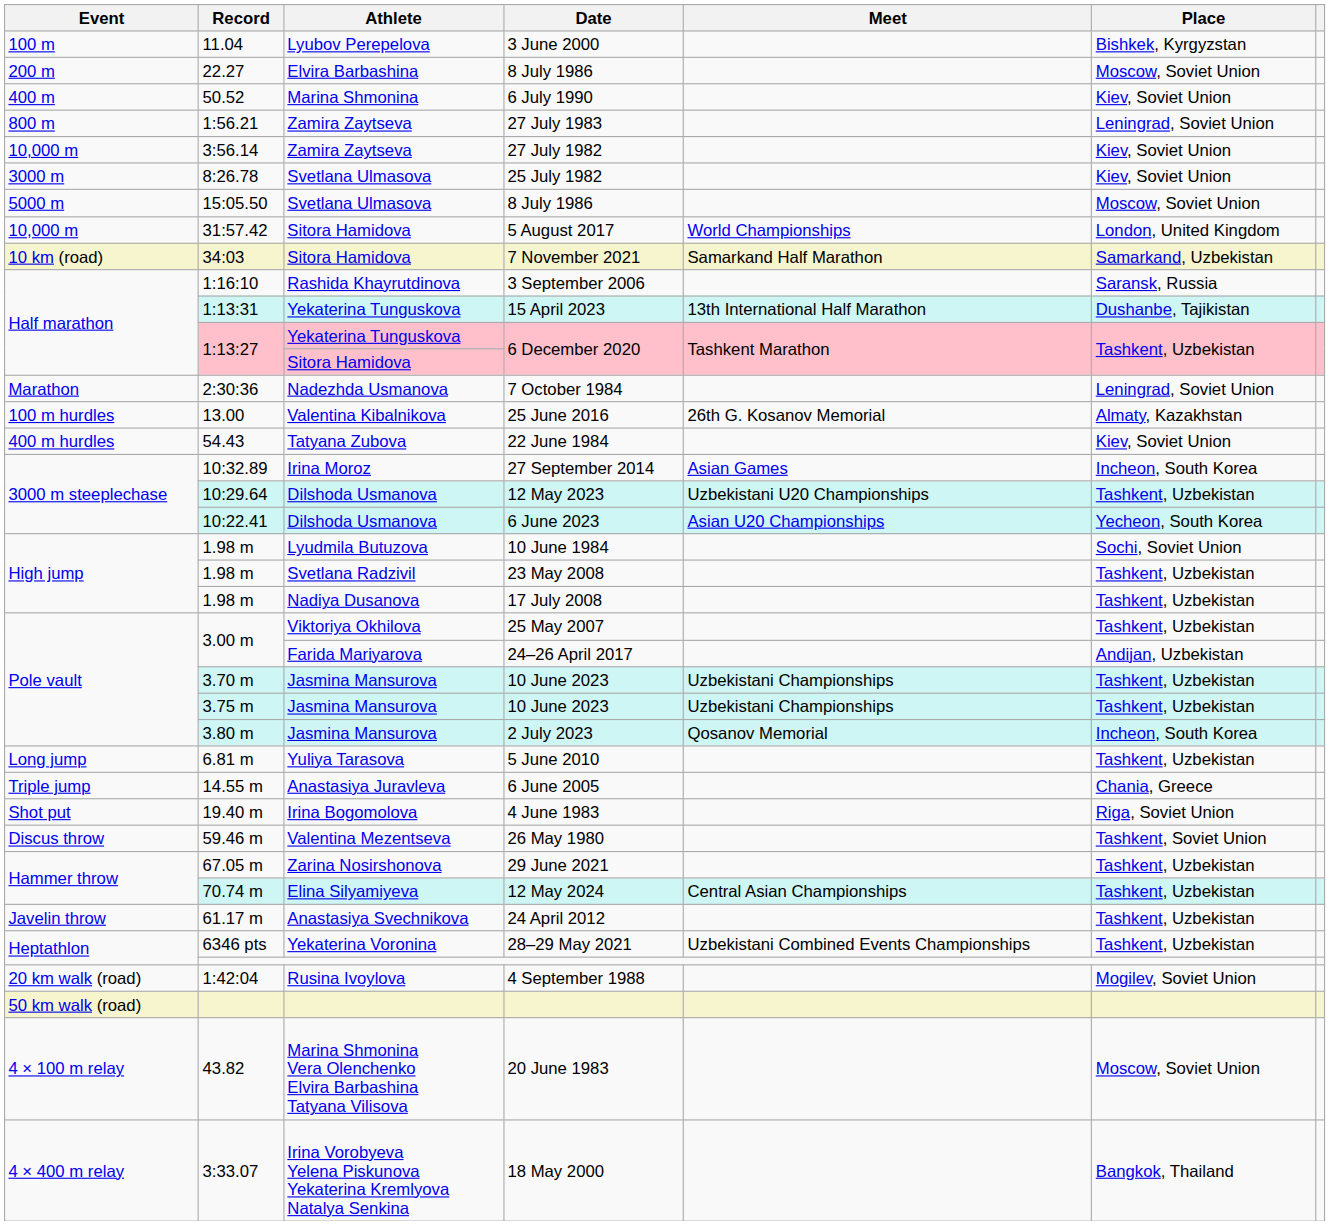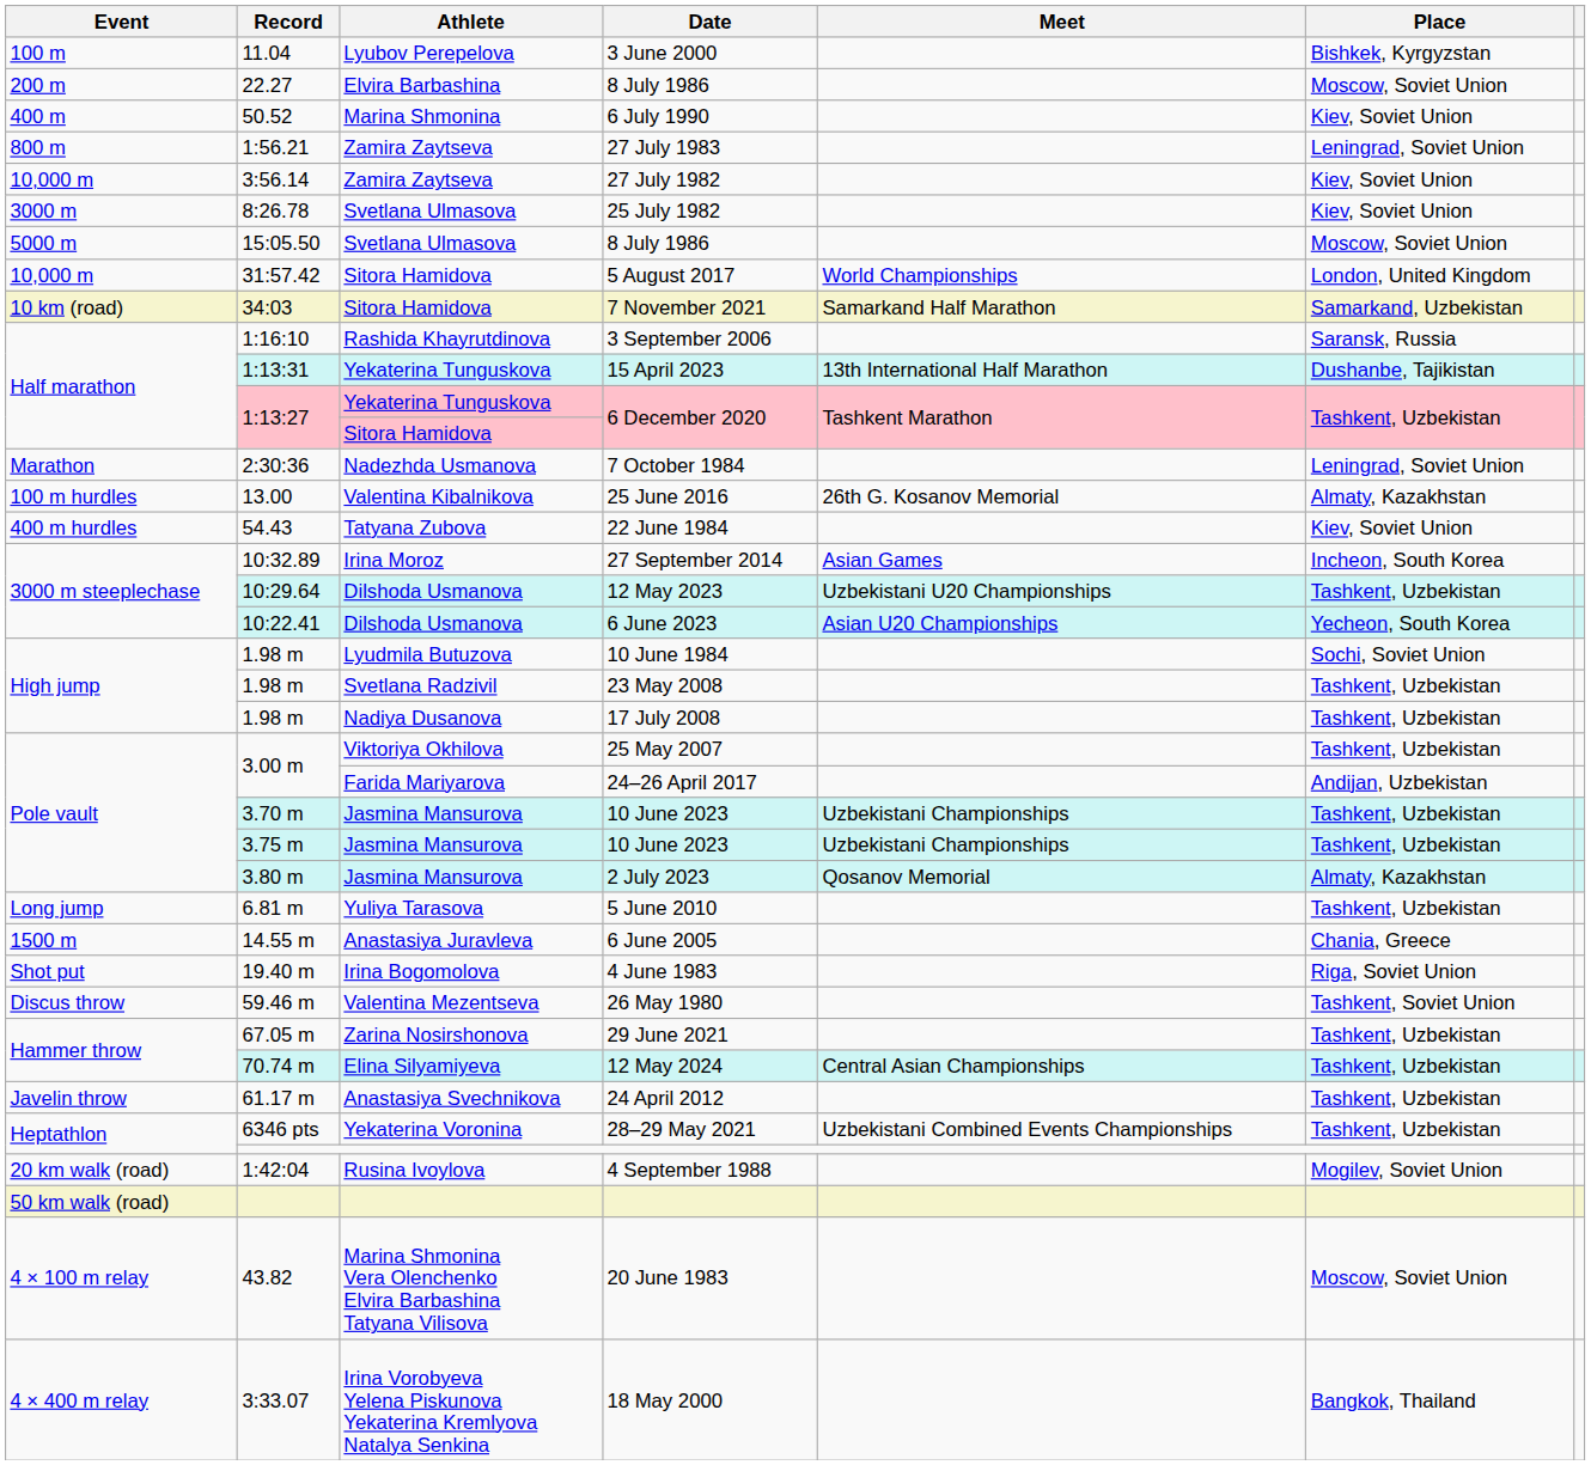 <table class="wikitable" style="font-size:95%; width: 95%;">
 <tr>
 <th>Event</th>
 <th>Record</th>
 <th>Athlete</th>
 <th>Date</th>
 <th>Meet</th>
 <th>Place</th>
 <th></th>
 </tr>
 <tr>
 <td><a href='#'>100 m</a></td>
 <td>11.04 </td>
 <td><a href='#'>Lyubov Perepelova</a></td>
 <td>3 June 2000</td>
 <td></td>
 <td><a href='#'>Bishkek</a>, Kyrgyzstan</td>
 <td></td>
 </tr>
 <tr>
 <td><a href='#'>200 m</a></td>
 <td>22.27</td>
 <td><a href='#'>Elvira Barbashina</a></td>
 <td>8 July 1986</td>
 <td></td>
 <td><a href='#'>Moscow</a>, Soviet Union</td>
 <td></td>
 </tr>
 <tr>
 <td><a href='#'>400 m</a></td>
 <td>50.52</td>
 <td><a href='#'>Marina Shmonina</a></td>
 <td>6 July 1990</td>
 <td></td>
 <td><a href='#'>Kiev</a>, Soviet Union</td>
 <td></td>
 </tr>
 <tr>
 <td><a href='#'>800 m</a></td>
 <td>1:56.21</td>
 <td><a href='#'>Zamira Zaytseva</a></td>
 <td>27 July 1983</td>
 <td></td>
 <td><a href='#'>Leningrad</a>, Soviet Union</td>
 <td></td>
 </tr>
 <tr>
 <td><a href='#'>10,000 m</a></td>
 <td>3:56.14</td>
 <td><a href='#'>Zamira Zaytseva</a></td>
 <td>27 July 1982</td>
 <td></td>
 <td><a href='#'>Kiev</a>, Soviet Union</td>
 <td></td>
 </tr>
 <tr>
 <td><a href='#'>3000 m</a></td>
 <td>8:26.78</td>
 <td><a href='#'>Svetlana Ulmasova</a></td>
 <td>25 July 1982</td>
 <td></td>
 <td><a href='#'>Kiev</a>, Soviet Union</td>
 <td></td>
 </tr>
 <tr>
 <td><a href='#'>5000 m</a></td>
 <td>15:05.50</td>
 <td><a href='#'>Svetlana Ulmasova</a></td>
 <td>8 July 1986</td>
 <td></td>
 <td><a href='#'>Moscow</a>, Soviet Union</td>
 <td></td>
 </tr>
 <tr>
 <td><a href='#'>10,000 m</a></td>
 <td>31:57.42</td>
 <td><a href='#'>Sitora Hamidova</a></td>
 <td>5 August 2017</td>
 <td><a href='#'>World Championships</a></td>
 <td><a href='#'>London</a>, United Kingdom</td>
 <td></td>
 </tr>
 <tr style="background:#f6F5CE;">
 <td><a href='#'>10 km</a> (road)</td>
 <td>34:03</td>
 <td><a href='#'>Sitora Hamidova</a></td>
 <td>7 November 2021</td>
 <td>Samarkand Half Marathon</td>
 <td><a href='#'>Samarkand</a>, Uzbekistan</td>
 <td></td>
 </tr>
 <tr>
 <td rowspan=4><a href='#'>Half marathon</a></td>
 <td>1:16:10</td>
 <td><a href='#'>Rashida Khayrutdinova</a></td>
 <td>3 September 2006</td>
 <td></td>
 <td><a href='#'>Saransk</a>, Russia</td>
 <td></td>
 </tr>
 <tr bgcolor="#CEF6F5">
 <td>1:13:31</td>
 <td><a href='#'>Yekaterina Tunguskova</a></td>
 <td>15 April 2023</td>
 <td>13th International Half Marathon</td>
 <td><a href='#'>Dushanbe</a>, Tajikistan</td>
 <td></td>
 </tr>
 <tr style="background:pink">
 <td rowspan=2>1:13:27</td>
 <td><a href='#'>Yekaterina Tunguskova</a></td>
 <td rowspan=2>6 December 2020</td>
 <td rowspan=2>Tashkent Marathon</td>
 <td rowspan=2><a href='#'>Tashkent</a>, Uzbekistan</td>
 <td rowspan=2></td>
 </tr>
 <tr style="background:pink">
 <td><a href='#'>Sitora Hamidova</a></td>
 </tr>
 <tr>
 <td><a href='#'>Marathon</a></td>
 <td>2:30:36</td>
 <td><a href='#'>Nadezhda Usmanova</a></td>
 <td>7 October 1984</td>
 <td></td>
 <td><a href='#'>Leningrad</a>, Soviet Union</td>
 <td></td>
 </tr>
 <tr>
 <td><a href='#'>100 m hurdles</a></td>
 <td>13.00 </td>
 <td><a href='#'>Valentina Kibalnikova</a></td>
 <td>25 June 2016</td>
 <td>26th G. Kosanov Memorial</td>
 <td><a href='#'>Almaty</a>, Kazakhstan</td>
 <td></td>
 </tr>
 <tr>
 <td><a href='#'>400 m hurdles</a></td>
 <td>54.43</td>
 <td><a href='#'>Tatyana Zubova</a></td>
 <td>22 June 1984</td>
 <td></td>
 <td><a href='#'>Kiev</a>, Soviet Union</td>
 <td></td>
 </tr>
 <tr>
 <td rowspan=3><a href='#'>3000 m steeplechase</a></td>
 <td>10:32.89</td>
 <td><a href='#'>Irina Moroz</a></td>
 <td>27 September 2014</td>
 <td><a href='#'>Asian Games</a></td>
 <td><a href='#'>Incheon</a>, South Korea</td>
 <td></td>
 </tr>
 <tr bgcolor=#CEF6F5>
 <td>10:29.64</td>
 <td><a href='#'>Dilshoda Usmanova</a></td>
 <td>12 May 2023</td>
 <td>Uzbekistani U20 Championships</td>
 <td><a href='#'>Tashkent</a>, Uzbekistan</td>
 <td></td>
 </tr>
 <tr bgcolor="#CEF6F5">
 <td>10:22.41</td>
 <td><a href='#'>Dilshoda Usmanova</a></td>
 <td>6 June 2023</td>
 <td><a href='#'>Asian U20 Championships</a></td>
 <td><a href='#'>Yecheon</a>, South Korea</td>
 <td></td>
 </tr>
 <tr>
 <td rowspan=3><a href='#'>High jump</a></td>
 <td>1.98 m</td>
 <td><a href='#'>Lyudmila Butuzova</a></td>
 <td>10 June 1984</td>
 <td></td>
 <td><a href='#'>Sochi</a>, Soviet Union</td>
 <td></td>
 </tr>
 <tr>
 <td>1.98 m</td>
 <td><a href='#'>Svetlana Radzivil</a></td>
 <td>23 May 2008</td>
 <td></td>
 <td><a href='#'>Tashkent</a>, Uzbekistan</td>
 <td></td>
 </tr>
 <tr>
 <td>1.98 m</td>
 <td><a href='#'>Nadiya Dusanova</a></td>
 <td>17 July 2008</td>
 <td></td>
 <td><a href='#'>Tashkent</a>, Uzbekistan</td>
 <td></td>
 </tr>
 <tr>
 <td rowspan=5><a href='#'>Pole vault</a></td>
 <td rowspan=2>3.00 m</td>
 <td><a href='#'>Viktoriya Okhilova</a></td>
 <td>25 May 2007</td>
 <td></td>
 <td><a href='#'>Tashkent</a>, Uzbekistan</td>
 <td></td>
 </tr>
 <tr>
 <td><a href='#'>Farida Mariyarova</a></td>
 <td>24–26 April 2017</td>
 <td></td>
 <td><a href='#'>Andijan</a>, Uzbekistan</td>
 <td></td>
 </tr>
 <tr bgcolor="#CEF6F5">
 <td>3.70 m</td>
 <td><a href='#'>Jasmina Mansurova</a></td>
 <td>10 June 2023</td>
 <td>Uzbekistani Championships</td>
 <td><a href='#'>Tashkent</a>, Uzbekistan</td>
 <td></td>
 </tr>
 <tr bgcolor="#CEF6F5">
 <td>3.75 m</td>
 <td><a href='#'>Jasmina Mansurova</a></td>
 <td>10 June 2023</td>
 <td>Uzbekistani Championships</td>
 <td><a href='#'>Tashkent</a>, Uzbekistan</td>
 <td></td>
 </tr>
 <tr bgcolor="#CEF6F5">
 <td>3.80 m</td>
 <td><a href='#'>Jasmina Mansurova</a></td>
 <td>2 July 2023</td>
 <td>Qosanov Memorial</td>
-<td><a href='#'>Incheon</a>, South Korea</td>
+<td><a href='#'>Almaty</a>, Kazakhstan</td>
 <td></td>
 </tr>
 <tr>
 <td><a href='#'>Long jump</a></td>
 <td>6.81 m </td>
 <td><a href='#'>Yuliya Tarasova</a></td>
 <td>5 June 2010</td>
 <td></td>
 <td><a href='#'>Tashkent</a>, Uzbekistan</td>
 <td></td>
 </tr>
 <tr>
-<td><a href='#'>Triple jump</a></td>
+<td><a href='#'>1500 m</a></td>
 <td>14.55 m </td>
 <td><a href='#'>Anastasiya Juravleva</a></td>
 <td>6 June 2005</td>
 <td></td>
 <td><a href='#'>Chania</a>, Greece</td>
 <td></td>
 </tr>
 <tr>
 <td><a href='#'>Shot put</a></td>
 <td>19.40 m</td>
 <td><a href='#'>Irina Bogomolova</a></td>
 <td>4 June 1983</td>
 <td></td>
 <td><a href='#'>Riga</a>, Soviet Union</td>
 <td></td>
 </tr>
 <tr>
 <td><a href='#'>Discus throw</a></td>
 <td>59.46 m</td>
 <td><a href='#'>Valentina Mezentseva</a></td>
 <td>26 May 1980</td>
 <td></td>
 <td><a href='#'>Tashkent</a>, Soviet Union</td>
 <td></td>
 </tr>
 <tr>
 <td rowspan=2><a href='#'>Hammer throw</a></td>
 <td>67.05 m</td>
 <td><a href='#'>Zarina Nosirshonova</a></td>
 <td>29 June 2021</td>
 <td></td>
 <td><a href='#'>Tashkent</a>, Uzbekistan</td>
 <td></td>
 </tr>
 <tr bgcolor="#CEF6F5">
 <td>70.74 m</td>
 <td><a href='#'>Elina Silyamiyeva</a></td>
 <td>12 May 2024</td>
 <td>Central Asian Championships</td>
 <td><a href='#'>Tashkent</a>, Uzbekistan</td>
 <td></td>
 </tr>
 <tr>
 <td><a href='#'>Javelin throw</a></td>
 <td>61.17 m</td>
 <td><a href='#'>Anastasiya Svechnikova</a></td>
 <td>24 April 2012</td>
 <td></td>
 <td><a href='#'>Tashkent</a>, Uzbekistan</td>
 <td></td>
 </tr>
 <tr>
 <td rowspan=2><a href='#'>Heptathlon</a></td>
 <td>6346 pts</td>
 <td><a href='#'>Yekaterina Voronina</a></td>
 <td>28–29 May 2021</td>
 <td>Uzbekistani Combined Events Championships</td>
 <td><a href='#'>Tashkent</a>, Uzbekistan</td>
 <td></td>
 </tr>
 <tr>
 <td colspan=5></td>
 <td></td>
 </tr>
 <tr>
 <td><a href='#'>20 km walk</a> (road)</td>
 <td>1:42:04</td>
 <td><a href='#'>Rusina Ivoylova</a></td>
 <td>4 September 1988</td>
 <td></td>
 <td><a href='#'>Mogilev</a>, Soviet Union</td>
 <td></td>
 </tr>
 <tr style="background:#f6F5CE;">
 <td><a href='#'>50 km walk</a> (road)</td>
 <td></td>
 <td></td>
 <td></td>
 <td></td>
 <td></td>
 <td></td>
 </tr>
 <tr>
 <td><a href='#'>4 × 100 m relay</a></td>
 <td>43.82</td>
 <td><br><a href='#'>Marina Shmonina</a><br><a href='#'>Vera Olenchenko</a><br><a href='#'>Elvira Barbashina</a><br><a href='#'>Tatyana Vilisova</a></td>
 <td>20 June 1983</td>
 <td></td>
 <td><a href='#'>Moscow</a>, Soviet Union</td>
 <td></td>
 </tr>
 <tr>
 <td><a href='#'>4 × 400 m relay</a></td>
 <td>3:33.07</td>
 <td><br><a href='#'>Irina Vorobyeva</a><br><a href='#'>Yelena Piskunova</a><br><a href='#'>Yekaterina Kremlyova</a><br><a href='#'>Natalya Senkina</a></td>
 <td>18 May 2000</td>
 <td></td>
 <td><a href='#'>Bangkok</a>, Thailand</td>
 <td></td>
 </tr>
 </table>
